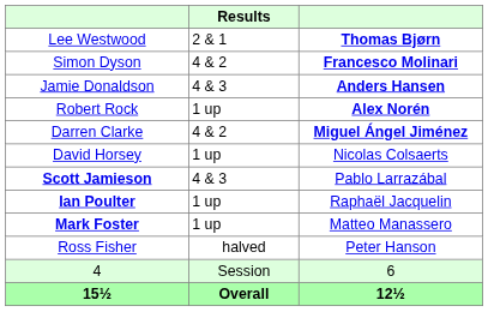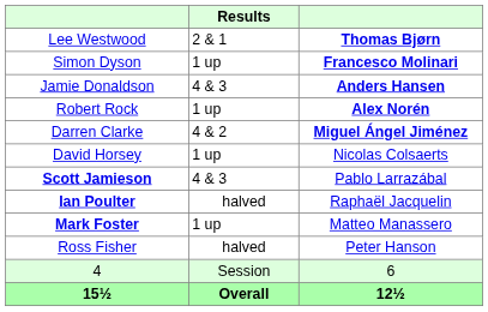 <table border="1" cellpadding="3" style="border-collapse:collapse; text-align:center;">
 <tr style="background:#ddffdd;">
 <th style="width:12em;"> </th>
 <th style="width:7em;">Results</th>
 <th style="width:12em;"></th>
 </tr>
 <tr>
 <td><a href='#'>Lee Westwood</a></td>
 <td align=left> 2 & 1</td>
 <td><strong><a href='#'>Thomas Bjørn</a></strong></td>
 </tr>
 <tr>
 <td><a href='#'>Simon Dyson</a></td>
-<td align=left> 4 & 2</td>
+<td align=left> 1 up</td>
 <td><strong><a href='#'>Francesco Molinari</a></strong></td>
 </tr>
 <tr>
 <td><a href='#'>Jamie Donaldson</a></td>
 <td align=left> 4 & 3</td>
 <td><strong><a href='#'>Anders Hansen</a></strong></td>
 </tr>
 <tr>
 <td><a href='#'>Robert Rock</a></td>
 <td align=left> 1 up</td>
 <td><strong><a href='#'>Alex Norén</a></strong></td>
 </tr>
 <tr>
 <td><a href='#'>Darren Clarke</a></td>
 <td align=left> 4 & 2</td>
 <td><strong><a href='#'>Miguel Ángel Jiménez</a></strong></td>
 </tr>
 <tr>
 <td><a href='#'>David Horsey</a></td>
 <td align=left> 1 up</td>
 <td><a href='#'>Nicolas Colsaerts</a></td>
 </tr>
 <tr>
 <td><strong><a href='#'>Scott Jamieson</a></strong></td>
 <td align=left> 4 & 3</td>
 <td><a href='#'>Pablo Larrazábal</a></td>
 </tr>
 <tr>
 <td><strong><a href='#'>Ian Poulter</a></strong></td>
-<td align=left> 1 up</td>
+<td>halved</td>
 <td><a href='#'>Raphaël Jacquelin</a></td>
 </tr>
 <tr>
 <td><strong><a href='#'>Mark Foster</a></strong></td>
 <td align=left> 1 up</td>
 <td><a href='#'>Matteo Manassero</a></td>
 </tr>
 <tr>
 <td><a href='#'>Ross Fisher</a></td>
 <td>halved</td>
 <td><a href='#'>Peter Hanson</a></td>
 </tr>
 <tr style="background:#ddffdd;">
 <td>4</td>
 <td>Session</td>
 <td>6</td>
 </tr>
 <tr style="background:#aaffaa;">
 <th>15½</th>
 <th>Overall</th>
 <th>12½</th>
 </tr>
 </table>
